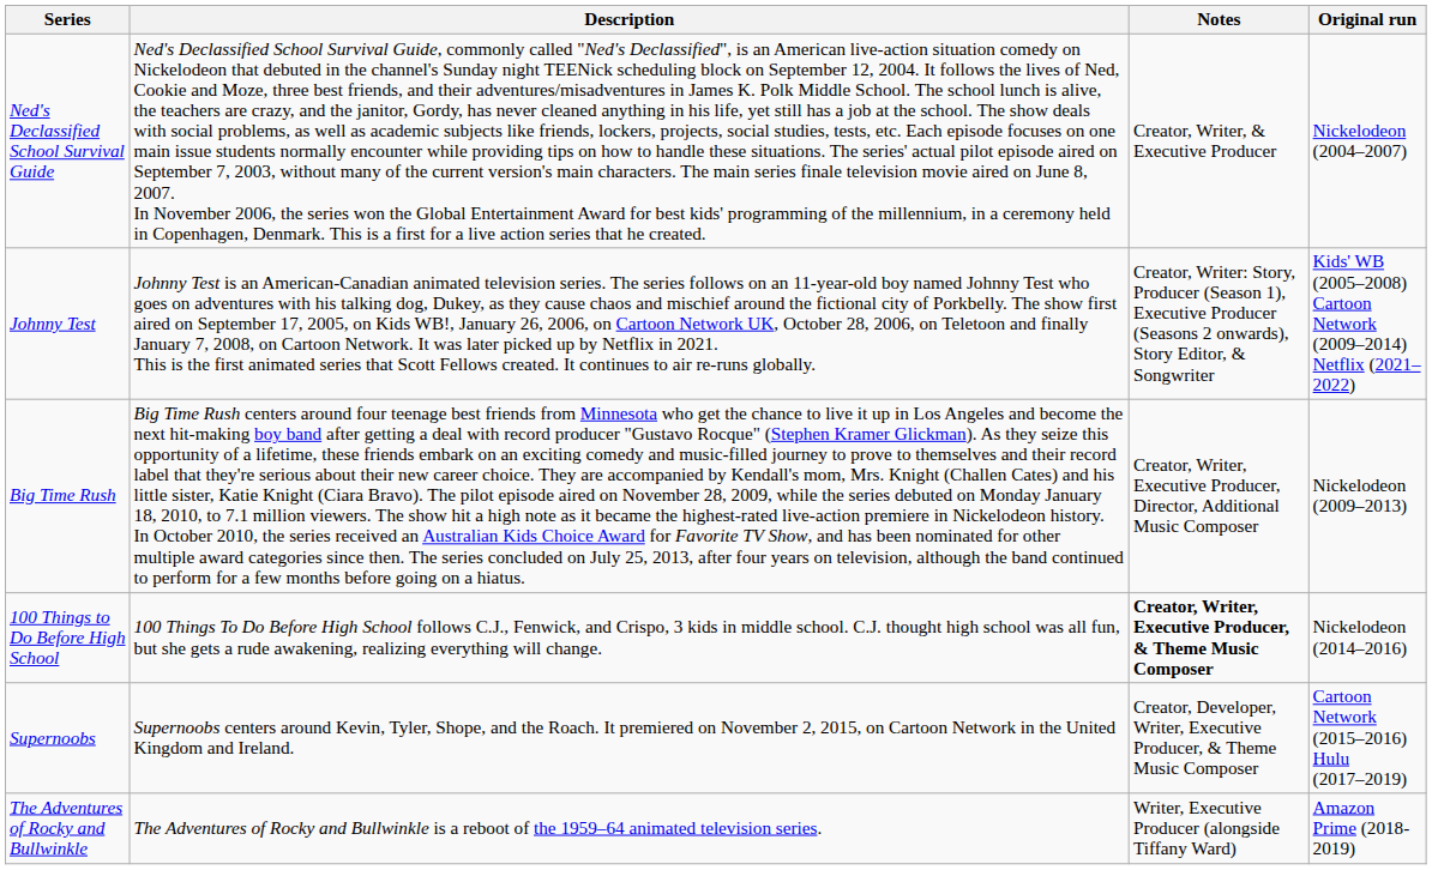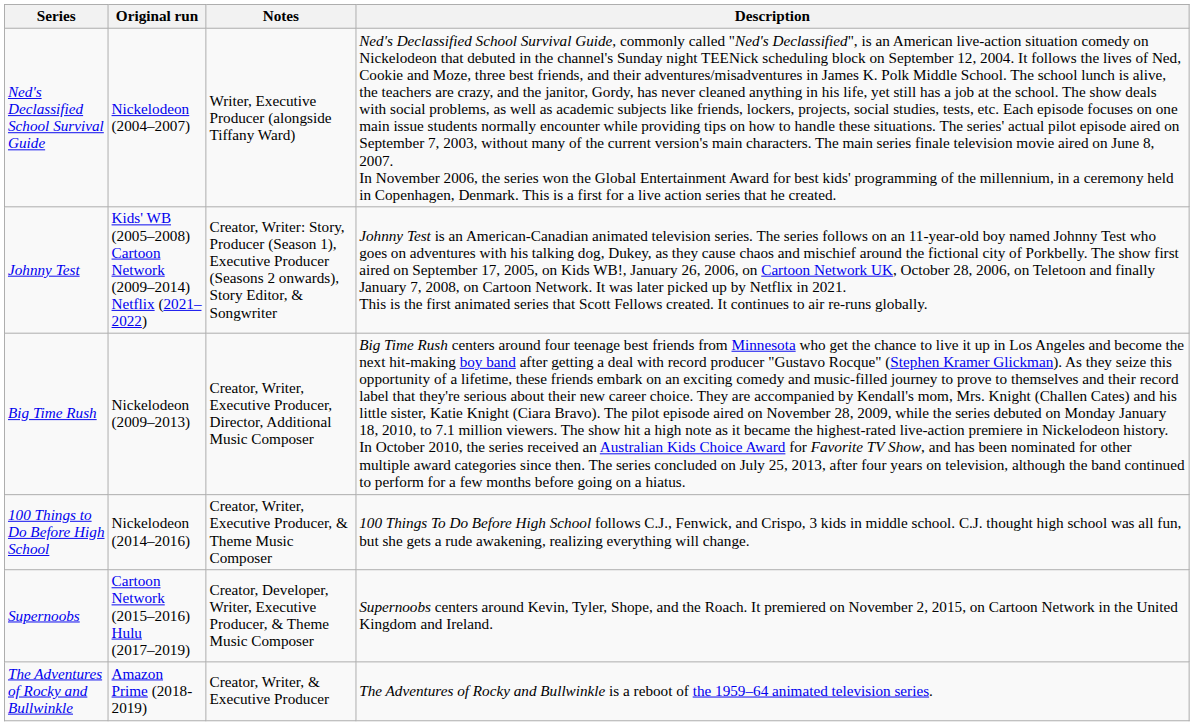 <table class="wikitable" border="1">
 <tr>
 <th>Series</th>
+<th>Original run</th>
+<th>Notes</th>
 <th>Description</th>
-<th>Notes</th>
-<th>Original run</th>
 </tr>
 <tr>
 <td><em><a href='#'>Ned's Declassified School Survival Guide</a></em></td>
+<td><a href='#'>Nickelodeon</a> (2004–2007)</td>
+<td>Writer, Executive Producer (alongside Tiffany Ward)</td>
 <td><em>Ned's Declassified School Survival Guide</em>, commonly called "<em>Ned's Declassified</em>", is an American live-action situation comedy on Nickelodeon that debuted in the channel's Sunday night TEENick scheduling block on September 12, 2004. It follows the lives of Ned, Cookie and Moze, three best friends, and their adventures/misadventures in James K. Polk Middle School. The school lunch is alive, the teachers are crazy, and the janitor, Gordy, has never cleaned anything in his life, yet still has a job at the school. The show deals with social problems, as well as academic subjects like friends, lockers, projects, social studies, tests, etc. Each episode focuses on one main issue students normally encounter while providing tips on how to handle these situations. The series' actual pilot episode aired on September 7, 2003, without many of the current version's main characters. The main series finale television movie aired on June 8, 2007.<br>In November 2006, the series won the Global Entertainment Award for best kids' programming of the millennium, in a ceremony held in Copenhagen, Denmark. This is a first for a live action series that he created.</td>
-<td>Creator, Writer, & Executive Producer</td>
-<td><a href='#'>Nickelodeon</a> (2004–2007)</td>
 </tr>
 <tr>
 <td><em><a href='#'>Johnny Test</a></em></td>
+<td><a href='#'>Kids' WB</a> (2005–2008)<br><a href='#'>Cartoon Network</a> (2009–2014)<br><a href='#'>Netflix</a> (<a href='#'>2021–2022</a>)</td>
+<td>Creator, Writer: Story, Producer (Season 1), Executive Producer (Seasons 2 onwards), Story Editor, & Songwriter</td>
 <td><em>Johnny Test</em> is an American-Canadian animated television series. The series follows on an 11-year-old boy named Johnny Test who goes on adventures with his talking dog, Dukey, as they cause chaos and mischief around the fictional city of Porkbelly. The show first aired on September 17, 2005, on Kids WB!, January 26, 2006, on <a href='#'>Cartoon Network UK</a>, October 28, 2006, on Teletoon and finally January 7, 2008, on Cartoon Network. It was later picked up by Netflix in 2021.<br>This is the first animated series that Scott Fellows created. It continues to air re-runs globally.</td>
-<td>Creator, Writer: Story, Producer (Season 1), Executive Producer (Seasons 2 onwards), Story Editor, & Songwriter</td>
-<td><a href='#'>Kids' WB</a> (2005–2008)<br><a href='#'>Cartoon Network</a> (2009–2014)<br><a href='#'>Netflix</a> (<a href='#'>2021–2022</a>)</td>
 </tr>
 <tr>
 <td><em><a href='#'>Big Time Rush</a></em></td>
+<td>Nickelodeon (2009–2013)</td>
+<td>Creator, Writer, Executive Producer, Director, Additional Music Composer</td>
 <td><em>Big Time Rush</em> centers around four teenage best friends from <a href='#'>Minnesota</a> who get the chance to live it up in Los Angeles and become the next hit-making <a href='#'>boy band</a> after getting a deal with record producer "Gustavo Rocque" (<a href='#'>Stephen Kramer Glickman</a>). As they seize this opportunity of a lifetime, these friends embark on an exciting comedy and music-filled journey to prove to themselves and their record label that they're serious about their new career choice. They are accompanied by Kendall's mom, Mrs. Knight (Challen Cates) and his little sister, Katie Knight (Ciara Bravo). The pilot episode aired on November 28, 2009, while the series debuted on Monday January 18, 2010, to 7.1 million viewers. The show hit a high note as it became the highest-rated live-action premiere in Nickelodeon history.<br>In October 2010, the series received an <a href='#'>Australian Kids Choice Award</a> for <em>Favorite TV Show</em>, and has been nominated for other multiple award categories since then. The series concluded on July 25, 2013, after four years on television, although the band continued to perform for a few months before going on a hiatus.</td>
-<td>Creator, Writer, Executive Producer, Director, Additional Music Composer</td>
-<td>Nickelodeon (2009–2013)</td>
 </tr>
 <tr>
 <td><em><a href='#'>100 Things to Do Before High School</a></em></td>
+<td>Nickelodeon (2014–2016)</td>
+<td>Creator, Writer, Executive Producer, & Theme Music Composer</td>
 <td><em>100 Things To Do Before High School</em> follows C.J., Fenwick, and Crispo, 3 kids in middle school. C.J. thought high school was all fun, but she gets a rude awakening, realizing everything will change.</td>
-<td><strong>Creator, Writer, Executive Producer, & Theme Music Composer</strong></td>
-<td>Nickelodeon (2014–2016)</td>
 </tr>
 <tr>
 <td><em><a href='#'>Supernoobs</a></em></td>
+<td><a href='#'>Cartoon Network</a> (2015–2016) <br> <a href='#'>Hulu</a> <br> (2017–2019)</td>
+<td>Creator, Developer, Writer, Executive Producer, & Theme Music Composer</td>
 <td><em>Supernoobs</em> centers around Kevin, Tyler, Shope, and the Roach. It premiered on November 2, 2015, on Cartoon Network in the United Kingdom and Ireland.</td>
-<td>Creator, Developer, Writer, Executive Producer, & Theme Music Composer</td>
-<td><a href='#'>Cartoon Network</a> (2015–2016) <br> <a href='#'>Hulu</a> <br> (2017–2019)</td>
 </tr>
 <tr>
 <td><em><a href='#'>The Adventures of Rocky and Bullwinkle</a></em></td>
+<td><a href='#'>Amazon Prime</a> (2018-2019)</td>
+<td>Creator, Writer, & Executive Producer</td>
 <td><em>The Adventures of Rocky and Bullwinkle</em> is a reboot of <a href='#'>the 1959–64 animated television series</a>.</td>
-<td>Writer, Executive Producer (alongside Tiffany Ward)</td>
-<td><a href='#'>Amazon Prime</a> (2018-2019)</td>
 </tr>
 </table>
